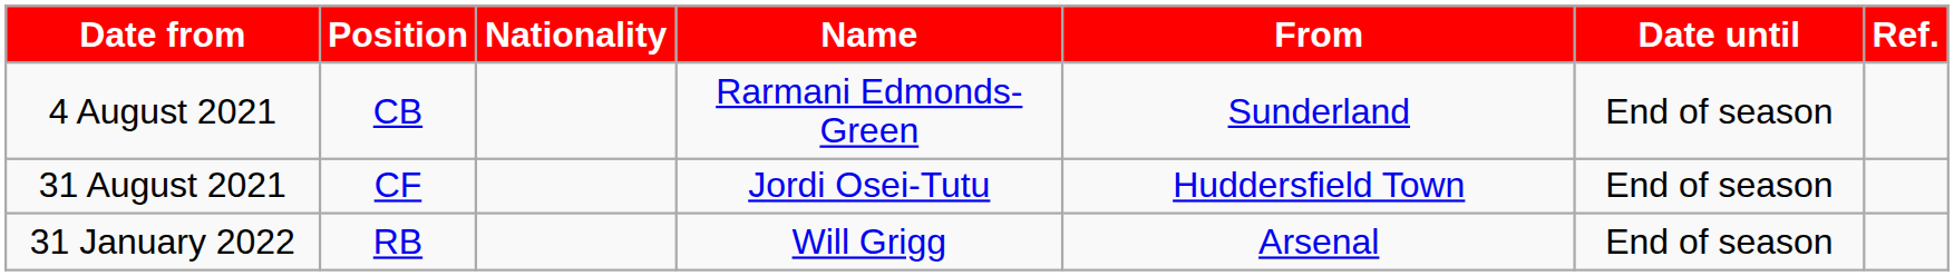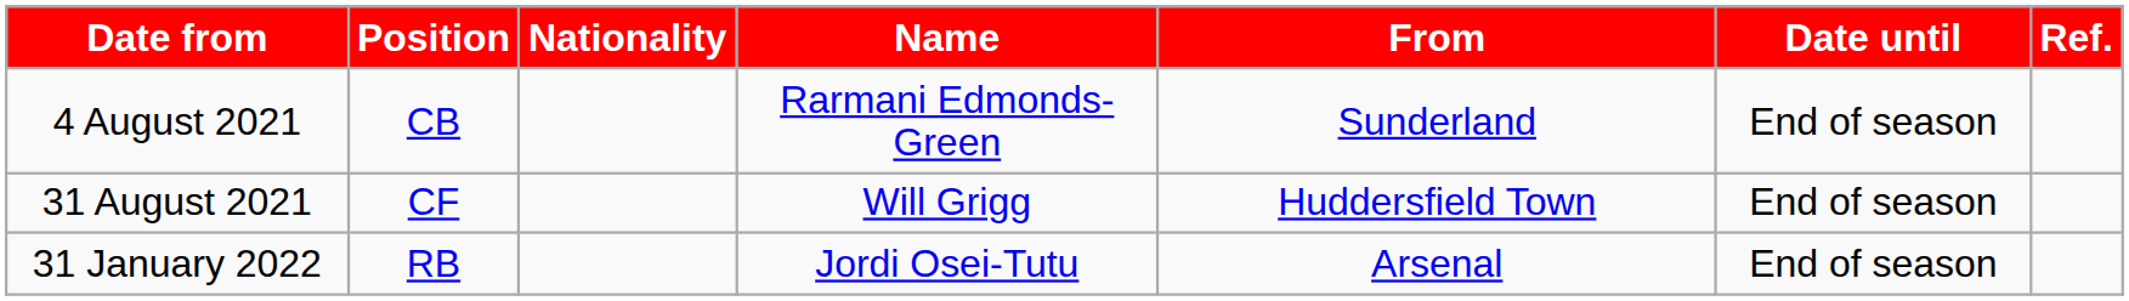 <table class="wikitable"  style="text-align:center; font-size:90%; ">
 <tr>
 <th style="background:red;color:white; width:120px;">Date from</th>
 <th style="background:red;color:white; width:50px;">Position</th>
 <th style="background:red;color:white; width:50px;">Nationality</th>
 <th style="background:red;color:white; width:150px;">Name</th>
 <th style="background:red;color:white; width:200px;">From</th>
 <th style="background:red;color:white; width:110px;">Date until</th>
 <th style="background:red;color:white; width:25px;">Ref.</th>
 </tr>
 <tr>
 <td>4 August 2021</td>
 <td><a href='#'>CB</a></td>
 <td></td>
 <td><a href='#'>Rarmani Edmonds-Green</a></td>
 <td> <a href='#'>Sunderland</a></td>
 <td>End of season</td>
 <td></td>
 </tr>
 <tr>
 <td>31 August 2021</td>
 <td><a href='#'>CF</a></td>
 <td></td>
-<td><a href='#'>Jordi Osei-Tutu</a></td>
+<td><a href='#'>Will Grigg</a></td>
 <td> <a href='#'>Huddersfield Town</a></td>
 <td>End of season</td>
 <td></td>
 </tr>
 <tr>
 <td>31 January 2022</td>
 <td><a href='#'>RB</a></td>
 <td></td>
-<td><a href='#'>Will Grigg</a></td>
+<td><a href='#'>Jordi Osei-Tutu</a></td>
 <td> <a href='#'>Arsenal</a></td>
 <td>End of season</td>
 <td></td>
 </tr>
 </table>
